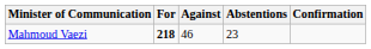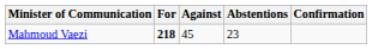 <table class="wikitable">
 <tr>
 <th>Minister of Communication</th>
 <th>For</th>
 <th>Against</th>
 <th>Abstentions</th>
 <th>Confirmation</th>
 </tr>
 <tr>
 <td><a href='#'>Mahmoud Vaezi</a></td>
 <td><strong>218</strong></td>
-<td>46</td>
+<td>45</td>
 <td>23</td>
 <td></td>
 </tr>
 </table>
